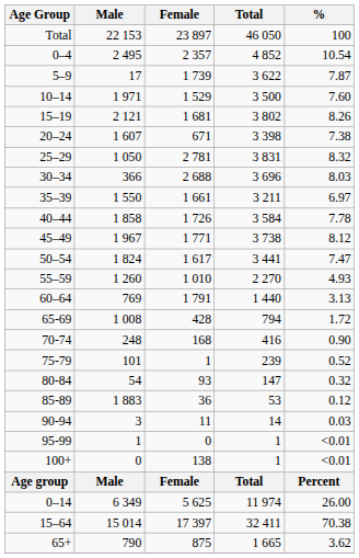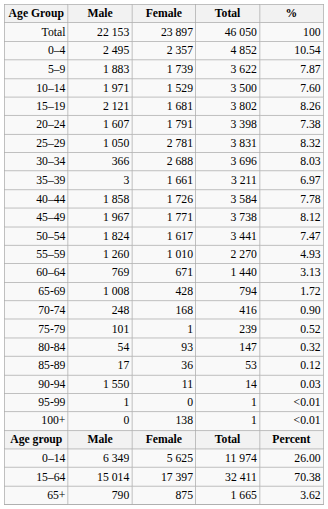 <table class="wikitable">
 <tr>
 <th width="80pt">Age Group</th>
 <th width="80pt">Male</th>
 <th width="80pt">Female</th>
 <th width="80pt">Total</th>
 <th width="80pt">%</th>
 </tr>
 <tr>
 <td align="right">Total</td>
 <td align="right">22 153</td>
 <td align="right">23 897</td>
 <td align="right">46 050</td>
 <td align="right">100</td>
 </tr>
 <tr>
 <td align="right">0–4</td>
 <td align="right">2 495</td>
 <td align="right">2 357</td>
 <td align="right">4 852</td>
 <td align="right">10.54</td>
 </tr>
 <tr>
 <td align="right">5–9</td>
-<td align="right">17</td>
+<td align="right">1 883</td>
 <td align="right">1 739</td>
 <td align="right">3 622</td>
 <td align="right">7.87</td>
 </tr>
 <tr>
 <td align="right">10–14</td>
 <td align="right">1 971</td>
 <td align="right">1 529</td>
 <td align="right">3 500</td>
 <td align="right">7.60</td>
 </tr>
 <tr>
 <td align="right">15–19</td>
 <td align="right">2 121</td>
 <td align="right">1 681</td>
 <td align="right">3 802</td>
 <td align="right">8.26</td>
 </tr>
 <tr>
 <td align="right">20–24</td>
 <td align="right">1 607</td>
-<td align="right">671</td>
+<td align="right">1 791</td>
 <td align="right">3 398</td>
 <td align="right">7.38</td>
 </tr>
 <tr>
 <td align="right">25–29</td>
 <td align="right">1 050</td>
 <td align="right">2 781</td>
 <td align="right">3 831</td>
 <td align="right">8.32</td>
 </tr>
 <tr>
 <td align="right">30–34</td>
 <td align="right">366</td>
 <td align="right">2 688</td>
 <td align="right">3 696</td>
 <td align="right">8.03</td>
 </tr>
 <tr>
 <td align="right">35–39</td>
-<td align="right">1 550</td>
+<td align="right">3</td>
 <td align="right">1 661</td>
 <td align="right">3 211</td>
 <td align="right">6.97</td>
 </tr>
 <tr>
 <td align="right">40–44</td>
 <td align="right">1 858</td>
 <td align="right">1 726</td>
 <td align="right">3 584</td>
 <td align="right">7.78</td>
 </tr>
 <tr>
 <td align="right">45–49</td>
 <td align="right">1 967</td>
 <td align="right">1 771</td>
 <td align="right">3 738</td>
 <td align="right">8.12</td>
 </tr>
 <tr>
 <td align="right">50–54</td>
 <td align="right">1 824</td>
 <td align="right">1 617</td>
 <td align="right">3 441</td>
 <td align="right">7.47</td>
 </tr>
 <tr>
 <td align="right">55–59</td>
 <td align="right">1 260</td>
 <td align="right">1 010</td>
 <td align="right">2 270</td>
 <td align="right">4.93</td>
 </tr>
 <tr>
 <td align="right">60–64</td>
 <td align="right">769</td>
-<td align="right">1 791</td>
+<td align="right">671</td>
 <td align="right">1 440</td>
 <td align="right">3.13</td>
 </tr>
 <tr>
 <td align="right">65-69</td>
 <td align="right">1 008</td>
 <td align="right">428</td>
 <td align="right">794</td>
 <td align="right">1.72</td>
 </tr>
 <tr>
 <td align="right">70-74</td>
 <td align="right">248</td>
 <td align="right">168</td>
 <td align="right">416</td>
 <td align="right">0.90</td>
 </tr>
 <tr>
 <td align="right">75-79</td>
 <td align="right">101</td>
 <td align="right">1</td>
 <td align="right">239</td>
 <td align="right">0.52</td>
 </tr>
 <tr>
 <td align="right">80-84</td>
 <td align="right">54</td>
 <td align="right">93</td>
 <td align="right">147</td>
 <td align="right">0.32</td>
 </tr>
 <tr>
 <td align="right">85-89</td>
-<td align="right">1 883</td>
+<td align="right">17</td>
 <td align="right">36</td>
 <td align="right">53</td>
 <td align="right">0.12</td>
 </tr>
 <tr>
 <td align="right">90-94</td>
-<td align="right">3</td>
+<td align="right">1 550</td>
 <td align="right">11</td>
 <td align="right">14</td>
 <td align="right">0.03</td>
 </tr>
 <tr>
 <td align="right">95-99</td>
 <td align="right">1</td>
 <td align="right">0</td>
 <td align="right">1</td>
 <td align="right"><0.01</td>
 </tr>
 <tr>
 <td align="right">100+</td>
 <td align="right">0</td>
 <td align="right">138</td>
 <td align="right">1</td>
 <td align="right"><0.01</td>
 </tr>
 <tr>
 <th width="50">Age group</th>
 <th width="80pt">Male</th>
 <th width="80">Female</th>
 <th width="80">Total</th>
 <th width="50">Percent</th>
 </tr>
 <tr>
 <td align="right">0–14</td>
 <td align="right">6 349</td>
 <td align="right">5 625</td>
 <td align="right">11 974</td>
 <td align="right">26.00</td>
 </tr>
 <tr>
 <td align="right">15–64</td>
 <td align="right">15 014</td>
 <td align="right">17 397</td>
 <td align="right">32 411</td>
 <td align="right">70.38</td>
 </tr>
 <tr>
 <td align="right">65+</td>
 <td align="right">790</td>
 <td align="right">875</td>
 <td align="right">1 665</td>
 <td align="right">3.62</td>
 </tr>
 <tr>
 </tr>
 </table>
